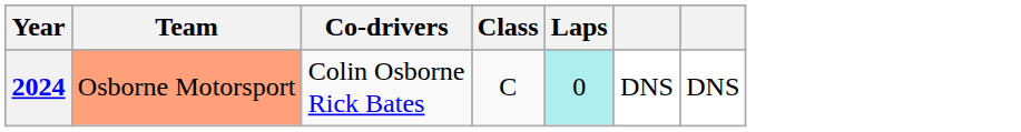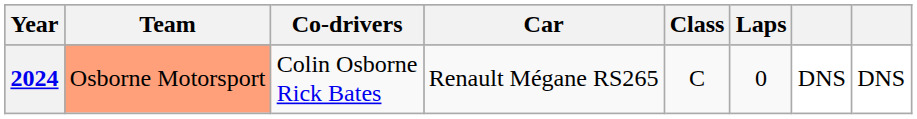 <table class="wikitable" style="font-size:90%; text-align:center">
 <tr>
 <th>Year</th>
 <th>Team</th>
 <th>Co-drivers</th>
+<th>Car</th>
 <th>Class</th>
 <th>Laps</th>
 <th></th>
 <th></th>
 </tr>
 <tr>
 <th><a href='#'>2024</a></th>
 <td align="left" style="background: lightsalmon;"> Osborne Motorsport</td>
 <td align="left"> Colin Osborne<br> <a href='#'>Rick Bates</a></td>
+<td align="left">Renault Mégane RS265</td>
 <td>C</td>
-<td align=center style="background: paleturquoise;">0</td>
+<td align=center>0</td>
 <td style=background:#FFFFFF>DNS</td>
 <td style=background:#FFFFFF>DNS</td>
 </tr>
 </table>
